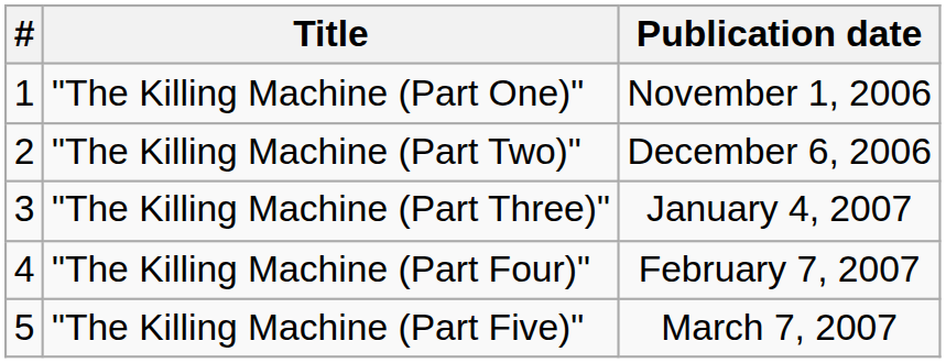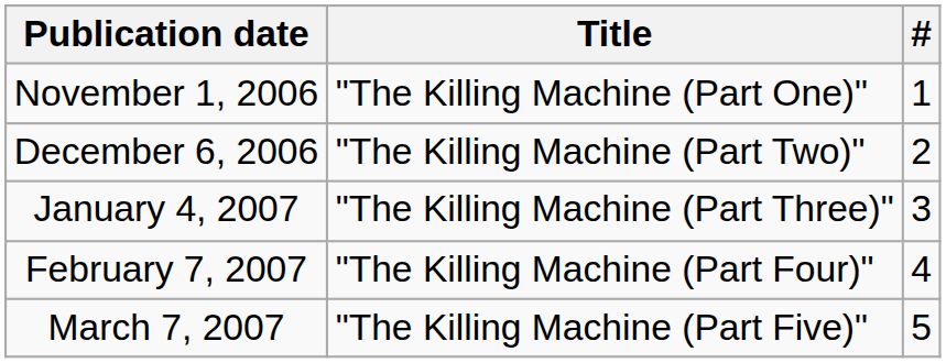 <table class="wikitable sortable">
 <tr>
+<th>Publication date</th>
+<th>Title</th>
 <th>#</th>
-<th>Title</th>
-<th>Publication date</th>
 </tr>
 <tr>
+<td style="text-align:center;">November 1, 2006</td>
+<td>"The Killing Machine (Part One)"</td>
 <td style="text-align:center;">1</td>
-<td>"The Killing Machine (Part One)"</td>
-<td style="text-align:center;">November 1, 2006</td>
 </tr>
 <tr>
+<td style="text-align:center;">December 6, 2006</td>
+<td>"The Killing Machine (Part Two)"</td>
 <td style="text-align:center;">2</td>
-<td>"The Killing Machine (Part Two)"</td>
-<td style="text-align:center;">December 6, 2006</td>
 </tr>
 <tr>
+<td style="text-align:center;">January 4, 2007</td>
+<td>"The Killing Machine (Part Three)"</td>
 <td style="text-align:center;">3</td>
-<td>"The Killing Machine (Part Three)"</td>
-<td style="text-align:center;">January 4, 2007</td>
 </tr>
 <tr>
+<td style="text-align:center;">February 7, 2007</td>
+<td>"The Killing Machine (Part Four)"</td>
 <td style="text-align:center;">4</td>
-<td>"The Killing Machine (Part Four)"</td>
-<td style="text-align:center;">February 7, 2007</td>
 </tr>
 <tr>
+<td style="text-align:center;">March 7, 2007</td>
+<td>"The Killing Machine (Part Five)"</td>
 <td style="text-align:center;">5</td>
-<td>"The Killing Machine (Part Five)"</td>
-<td style="text-align:center;">March 7, 2007</td>
 </tr>
 </table>
